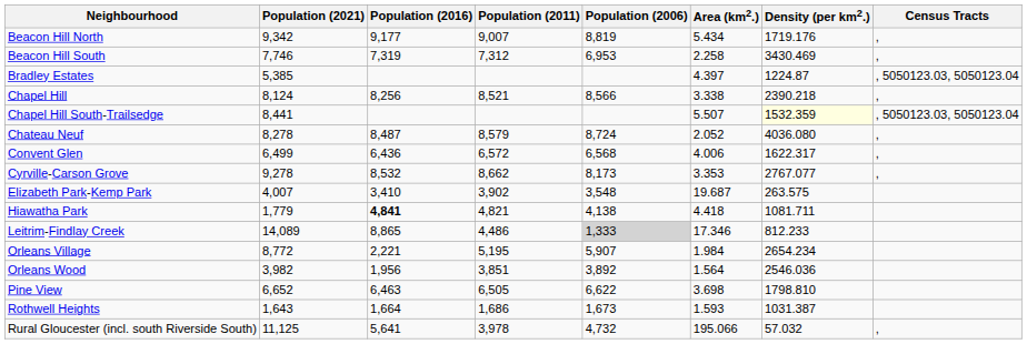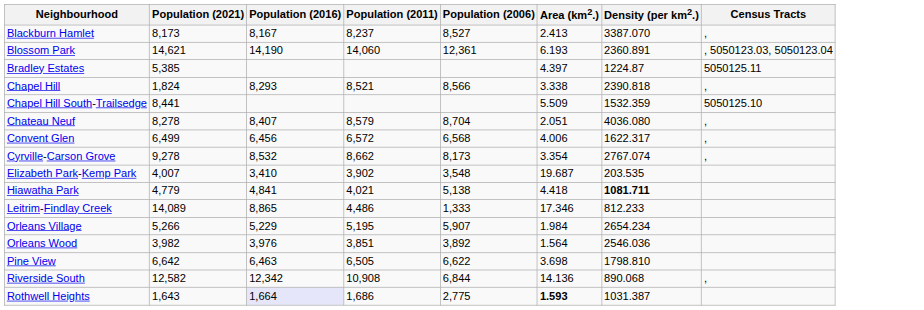 <table role="presentation" class="wikitable">
 <tr>
 <th>Neighbourhood</th>
 <th>Population (2021)</th>
 <th>Population (2016)</th>
 <th>Population (2011)</th>
 <th>Population (2006)</th>
 <th>Area (km<sup>2</sup>.)</th>
 <th>Density (per km<sup>2</sup>.)</th>
 <th>Census Tracts</th>
 </tr>
 <tr>
-<td><a href='#'>Beacon Hill North</a></td>
-<td>9,342</td>
-<td>9,177</td>
-<td>9,007</td>
-<td>8,819</td>
-<td>5.434</td>
-<td>1719.176</td>
+<td><a href='#'>Blackburn Hamlet</a></td>
+<td>8,173</td>
+<td>8,167</td>
+<td>8,237</td>
+<td>8,527</td>
+<td>2.413</td>
+<td>3387.070</td>
 <td>, </td>
 </tr>
 <tr>
-<td><a href='#'>Beacon Hill South</a></td>
-<td>7,746</td>
-<td>7,319</td>
-<td>7,312</td>
-<td>6,953</td>
-<td>2.258</td>
-<td>3430.469</td>
-<td>, </td>
+<td><a href='#'>Blossom Park</a></td>
+<td>14,621</td>
+<td>14,190</td>
+<td>14,060</td>
+<td>12,361</td>
+<td>6.193</td>
+<td>2360.891</td>
+<td>, 5050123.03, 5050123.04</td>
 </tr>
 <tr>
 <td><a href='#'>Bradley Estates</a></td>
 <td>5,385</td>
 <td></td>
 <td></td>
 <td></td>
 <td>4.397</td>
 <td>1224.87</td>
-<td>, 5050123.03, 5050123.04</td>
+<td>5050125.11</td>
 </tr>
 <tr>
 <td><a href='#'>Chapel Hill</a></td>
-<td>8,124</td>
-<td>8,256</td>
+<td>1,824</td>
+<td>8,293</td>
 <td>8,521</td>
 <td>8,566</td>
 <td>3.338</td>
-<td>2390.218</td>
+<td>2390.818</td>
 <td>, </td>
 </tr>
 <tr>
 <td><a href='#'>Chapel Hill South</a>-<a href='#'>Trailsedge</a></td>
 <td>8,441</td>
 <td></td>
 <td></td>
 <td></td>
-<td>5.507</td>
-<td style="background: lightyellow;">1532.359</td>
-<td>, 5050123.03, 5050123.04</td>
+<td>5.509</td>
+<td>1532.359</td>
+<td>5050125.10<br></td>
 </tr>
 <tr>
 <td><a href='#'>Chateau Neuf</a></td>
 <td>8,278</td>
-<td>8,487</td>
+<td>8,407</td>
 <td>8,579</td>
-<td>8,724</td>
-<td>2.052</td>
+<td>8,704</td>
+<td>2.051</td>
 <td>4036.080</td>
 <td>, </td>
 </tr>
 <tr>
 <td><a href='#'>Convent Glen</a></td>
 <td>6,499</td>
-<td>6,436</td>
+<td>6,456</td>
 <td>6,572</td>
 <td>6,568</td>
 <td>4.006</td>
 <td>1622.317</td>
 <td>, </td>
 </tr>
 <tr>
 <td><a href='#'>Cyrville</a>-<a href='#'>Carson Grove</a></td>
 <td>9,278</td>
 <td>8,532</td>
 <td>8,662</td>
 <td>8,173</td>
-<td>3.353</td>
-<td>2767.077</td>
+<td>3.354</td>
+<td>2767.074</td>
 <td>, </td>
 </tr>
 <tr>
 <td><a href='#'>Elizabeth Park</a>-<a href='#'>Kemp Park</a></td>
 <td>4,007</td>
 <td>3,410</td>
 <td>3,902</td>
 <td>3,548</td>
 <td>19.687</td>
-<td>263.575</td>
+<td>203.535</td>
 <td></td>
 </tr>
 <tr>
 <td><a href='#'>Hiawatha Park</a></td>
-<td>1,779</td>
-<td><strong>4,841</strong></td>
-<td>4,821</td>
-<td>4,138</td>
+<td>4,779</td>
+<td>4,841</td>
+<td>4,021</td>
+<td>5,138</td>
 <td>4.418</td>
-<td>1081.711</td>
+<td><strong>1081.711</strong></td>
 <td></td>
 </tr>
 <tr>
 <td><a href='#'>Leitrim</a>-<a href='#'>Findlay Creek</a></td>
 <td>14,089</td>
 <td>8,865</td>
 <td>4,486</td>
-<td style="background: lightgrey;">1,333</td>
+<td>1,333</td>
 <td>17.346</td>
 <td>812.233</td>
 <td></td>
 </tr>
 <tr>
 <td><a href='#'>Orleans Village</a></td>
-<td>8,772</td>
-<td>2,221</td>
+<td>5,266</td>
+<td>5,229</td>
 <td>5,195</td>
 <td>5,907</td>
 <td>1.984</td>
 <td>2654.234</td>
 <td></td>
 </tr>
 <tr>
 <td><a href='#'>Orleans Wood</a></td>
 <td>3,982</td>
-<td>1,956</td>
+<td>3,976</td>
 <td>3,851</td>
 <td>3,892</td>
 <td>1.564</td>
 <td>2546.036</td>
 <td></td>
 </tr>
 <tr>
 <td><a href='#'>Pine View</a></td>
-<td>6,652</td>
+<td>6,642</td>
 <td>6,463</td>
 <td>6,505</td>
 <td>6,622</td>
 <td>3.698</td>
 <td>1798.810</td>
 <td></td>
 </tr>
 <tr>
+<td><a href='#'>Riverside South</a></td>
+<td>12,582</td>
+<td>12,342</td>
+<td>10,908</td>
+<td>6,844</td>
+<td>14.136</td>
+<td>890.068</td>
+<td>, </td>
+</tr>
+<tr>
 <td><a href='#'>Rothwell Heights</a></td>
 <td>1,643</td>
-<td>1,664</td>
+<td style="background: lavender;">1,664</td>
 <td>1,686</td>
-<td>1,673</td>
-<td>1.593</td>
+<td>2,775</td>
+<td><strong>1.593</strong></td>
 <td>1031.387</td>
 <td></td>
 </tr>
-<tr>
-<td>Rural Gloucester (incl. south Riverside South)</td>
-<td>11,125</td>
-<td>5,641</td>
-<td>3,978</td>
-<td>4,732</td>
-<td>195.066</td>
-<td>57.032</td>
-<td>, </td>
-</tr>
 </table>
